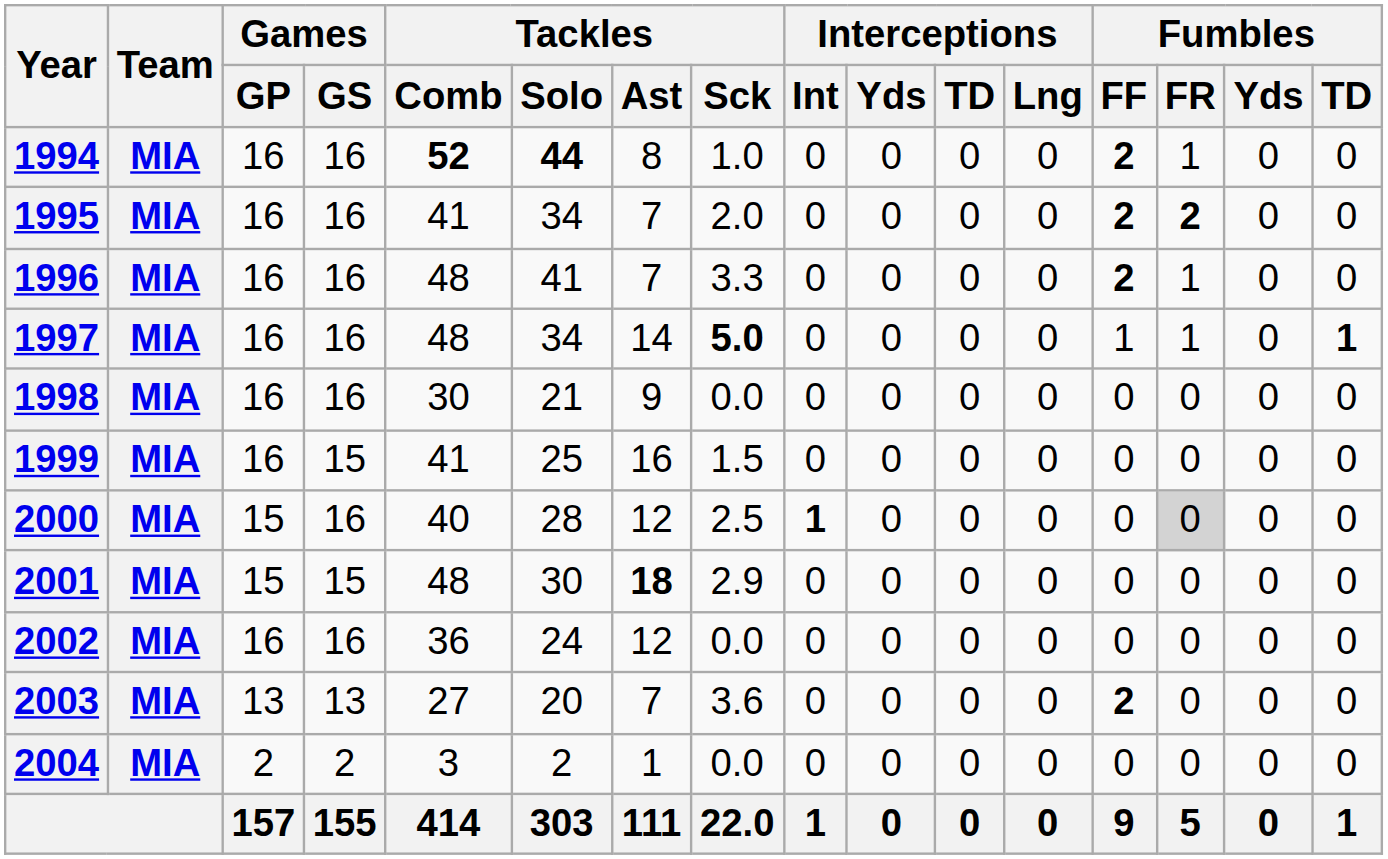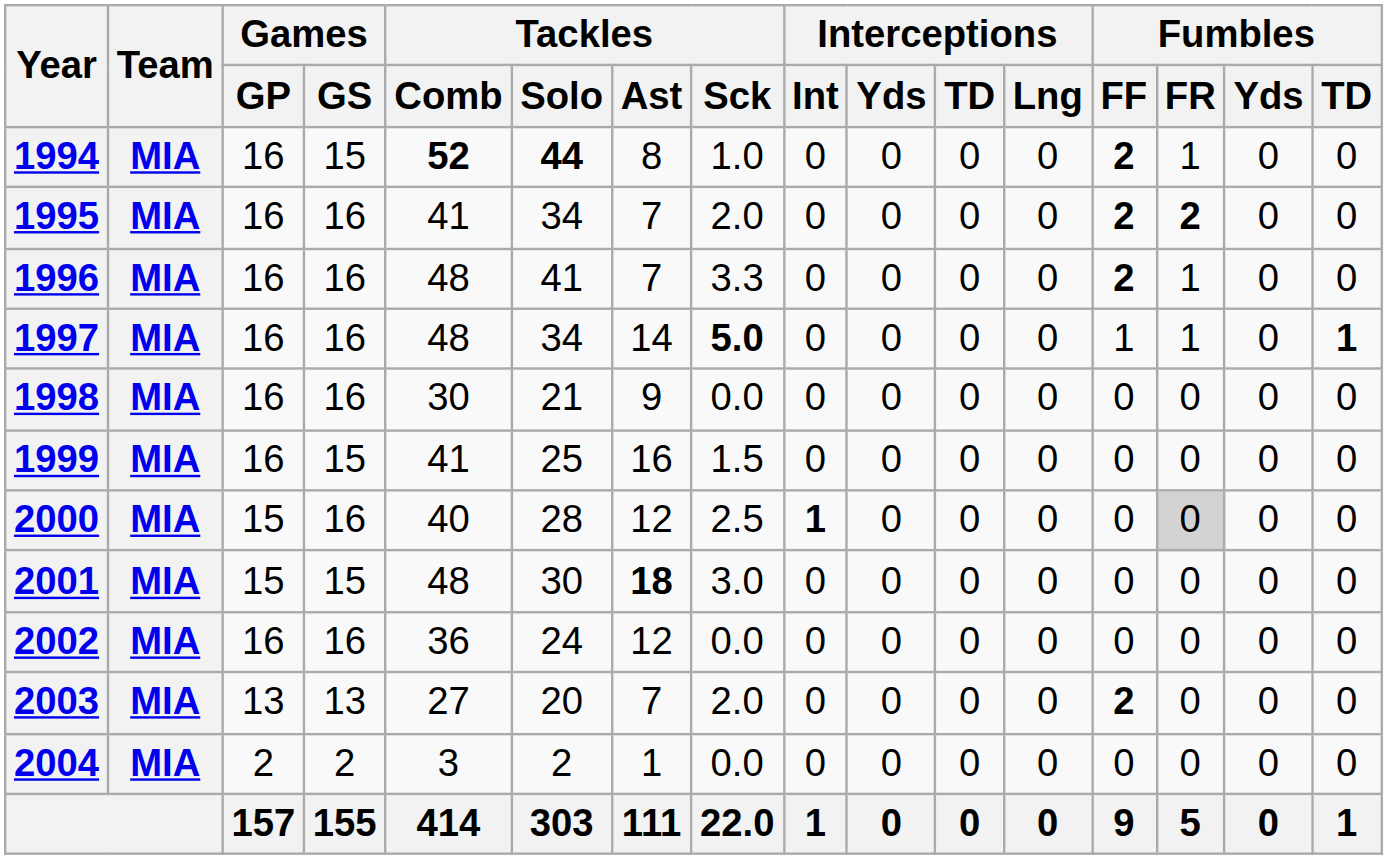 <table class="wikitable" style="text-align:center">
 <tr>
 <th rowspan="2">Year</th>
 <th rowspan="2">Team</th>
 <th colspan="2">Games</th>
 <th colspan="4">Tackles</th>
 <th colspan="4">Interceptions</th>
 <th colspan="4">Fumbles</th>
 </tr>
 <tr>
 <th>GP</th>
 <th>GS</th>
 <th>Comb</th>
 <th>Solo</th>
 <th>Ast</th>
 <th>Sck</th>
 <th>Int</th>
 <th>Yds</th>
 <th>TD</th>
 <th>Lng</th>
 <th>FF</th>
 <th>FR</th>
 <th>Yds</th>
 <th>TD</th>
 </tr>
 <tr>
 <th><a href='#'>1994</a></th>
 <th><a href='#'>MIA</a></th>
 <td>16</td>
-<td>16</td>
+<td>15</td>
 <td><strong>52</strong></td>
 <td><strong>44</strong></td>
 <td>8</td>
 <td>1.0</td>
 <td>0</td>
 <td>0</td>
 <td>0</td>
 <td>0</td>
 <td><strong>2</strong></td>
 <td>1</td>
 <td>0</td>
 <td>0</td>
 </tr>
 <tr>
 <th><a href='#'>1995</a></th>
 <th><a href='#'>MIA</a></th>
 <td>16</td>
 <td>16</td>
 <td>41</td>
 <td>34</td>
 <td>7</td>
 <td>2.0</td>
 <td>0</td>
 <td>0</td>
 <td>0</td>
 <td>0</td>
 <td><strong>2</strong></td>
 <td><strong>2</strong></td>
 <td>0</td>
 <td>0</td>
 </tr>
 <tr>
 <th><a href='#'>1996</a></th>
 <th><a href='#'>MIA</a></th>
 <td>16</td>
 <td>16</td>
 <td>48</td>
 <td>41</td>
 <td>7</td>
 <td>3.3</td>
 <td>0</td>
 <td>0</td>
 <td>0</td>
 <td>0</td>
 <td><strong>2</strong></td>
 <td>1</td>
 <td>0</td>
 <td>0</td>
 </tr>
 <tr>
 <th><a href='#'>1997</a></th>
 <th><a href='#'>MIA</a></th>
 <td>16</td>
 <td>16</td>
 <td>48</td>
 <td>34</td>
 <td>14</td>
 <td><strong>5.0</strong></td>
 <td>0</td>
 <td>0</td>
 <td>0</td>
 <td>0</td>
 <td>1</td>
 <td>1</td>
 <td>0</td>
 <td><strong>1</strong></td>
 </tr>
 <tr>
 <th><a href='#'>1998</a></th>
 <th><a href='#'>MIA</a></th>
 <td>16</td>
 <td>16</td>
 <td>30</td>
 <td>21</td>
 <td>9</td>
 <td>0.0</td>
 <td>0</td>
 <td>0</td>
 <td>0</td>
 <td>0</td>
 <td>0</td>
 <td>0</td>
 <td>0</td>
 <td>0</td>
 </tr>
 <tr>
 <th><a href='#'>1999</a></th>
 <th><a href='#'>MIA</a></th>
 <td>16</td>
 <td>15</td>
 <td>41</td>
 <td>25</td>
 <td>16</td>
 <td>1.5</td>
 <td>0</td>
 <td>0</td>
 <td>0</td>
 <td>0</td>
 <td>0</td>
 <td>0</td>
 <td>0</td>
 <td>0</td>
 </tr>
 <tr>
 <th><a href='#'>2000</a></th>
 <th><a href='#'>MIA</a></th>
 <td>15</td>
 <td>16</td>
 <td>40</td>
 <td>28</td>
 <td>12</td>
 <td>2.5</td>
 <td><strong>1</strong></td>
 <td>0</td>
 <td>0</td>
 <td>0</td>
 <td>0</td>
 <td style="background: lightgrey;">0</td>
 <td>0</td>
 <td>0</td>
 </tr>
 <tr>
 <th><a href='#'>2001</a></th>
 <th><a href='#'>MIA</a></th>
 <td>15</td>
 <td>15</td>
 <td>48</td>
 <td>30</td>
 <td><strong>18</strong></td>
-<td>2.9</td>
+<td>3.0</td>
 <td>0</td>
 <td>0</td>
 <td>0</td>
 <td>0</td>
 <td>0</td>
 <td>0</td>
 <td>0</td>
 <td>0</td>
 </tr>
 <tr>
 <th><a href='#'>2002</a></th>
 <th><a href='#'>MIA</a></th>
 <td>16</td>
 <td>16</td>
 <td>36</td>
 <td>24</td>
 <td>12</td>
 <td>0.0</td>
 <td>0</td>
 <td>0</td>
 <td>0</td>
 <td>0</td>
 <td>0</td>
 <td>0</td>
 <td>0</td>
 <td>0</td>
 </tr>
 <tr>
 <th><a href='#'>2003</a></th>
 <th><a href='#'>MIA</a></th>
 <td>13</td>
 <td>13</td>
 <td>27</td>
 <td>20</td>
 <td>7</td>
-<td>3.6</td>
+<td>2.0</td>
 <td>0</td>
 <td>0</td>
 <td>0</td>
 <td>0</td>
 <td><strong>2</strong></td>
 <td>0</td>
 <td>0</td>
 <td>0</td>
 </tr>
 <tr>
 <th><a href='#'>2004</a></th>
 <th><a href='#'>MIA</a></th>
 <td>2</td>
 <td>2</td>
 <td>3</td>
 <td>2</td>
 <td>1</td>
 <td>0.0</td>
 <td>0</td>
 <td>0</td>
 <td>0</td>
 <td>0</td>
 <td>0</td>
 <td>0</td>
 <td>0</td>
 <td>0</td>
 </tr>
 <tr>
 <th colspan="2"></th>
 <th>157</th>
 <th>155</th>
 <th>414</th>
 <th>303</th>
 <th>111</th>
 <th>22.0</th>
 <th>1</th>
 <th>0</th>
 <th>0</th>
 <th>0</th>
 <th>9</th>
 <th>5</th>
 <th>0</th>
 <th>1</th>
 </tr>
 </table>
